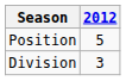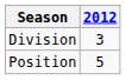 <table class="wikitable" style="text-align: Center;">
 <tr>
 <th>Season</th>
 <th><a href='#'>2012</a></th>
 </tr>
 <tr>
+<td>Division</td>
+<td>3</td>
+</tr>
+<tr>
 <td>Position</td>
 <td>5</td>
 </tr>
-<tr>
-<td>Division</td>
-<td>3</td>
-</tr>
 </table>
